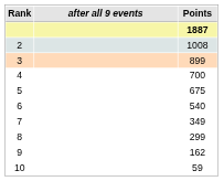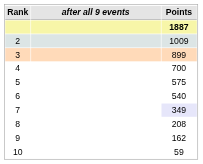 <table cellspacing="1" cellpadding="3" style="border:1px solid #AAAAAA;font-size:86%">
 <tr style="background-color: #E4E4E4;">
 </tr>
 <tr style="background-color: #E4E4E4;">
 <th style="border-bottom:1px solid #AAAAAA; width: 10px;">Rank</th>
 <th style="border-bottom:1px solid #AAAAAA; width: 200px;"><em>after all 9 events</em></th>
 <th style="border-bottom:1px solid #AAAAAA; width: 50px;">Points</th>
 </tr>
 <tr style="background:#f7f6a8;">
 <td align=center></td>
 <td><strong></strong></td>
 <td align=center><strong>1887</strong></td>
 </tr>
 <tr style="background:#dce5e5;">
 <td align=center>2</td>
 <td></td>
-<td align=center>1008</td>
+<td align=center>1009</td>
 </tr>
 <tr style="background:#ffdab9;">
 <td align=center>3</td>
 <td></td>
 <td align=center>899</td>
 </tr>
 <tr>
 <td align=center>4</td>
 <td></td>
 <td align=center>700</td>
 </tr>
 <tr>
 <td align=center>5</td>
 <td></td>
-<td align=center>675</td>
+<td align=center>575</td>
 </tr>
 <tr>
 <td align=center>6</td>
 <td></td>
 <td align=center>540</td>
 </tr>
 <tr>
 <td align=center>7</td>
 <td></td>
-<td align=center>349</td>
+<td align=center style="background: lavender;">349</td>
 </tr>
 <tr>
 <td align=center>8</td>
 <td></td>
-<td align=center>299</td>
+<td align=center>208</td>
 </tr>
 <tr>
 <td align=center>9</td>
 <td></td>
 <td align=center>162</td>
 </tr>
 <tr>
 <td align=center>10</td>
 <td></td>
 <td align=center>59</td>
 </tr>
 </table>
